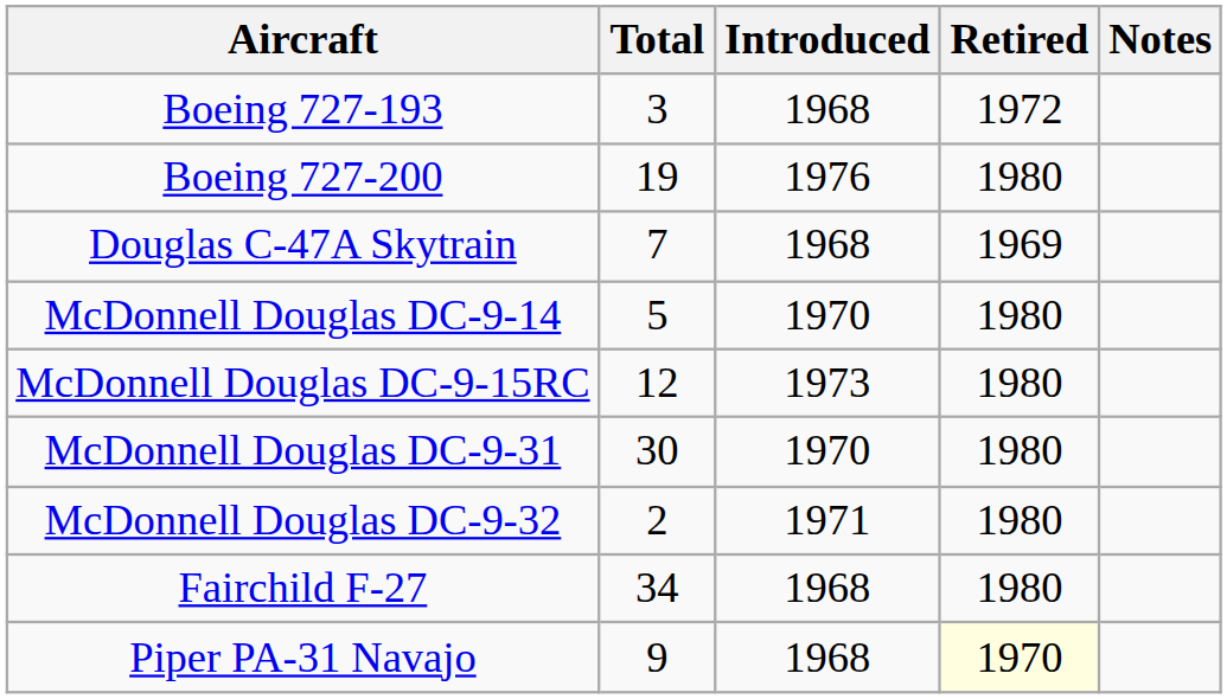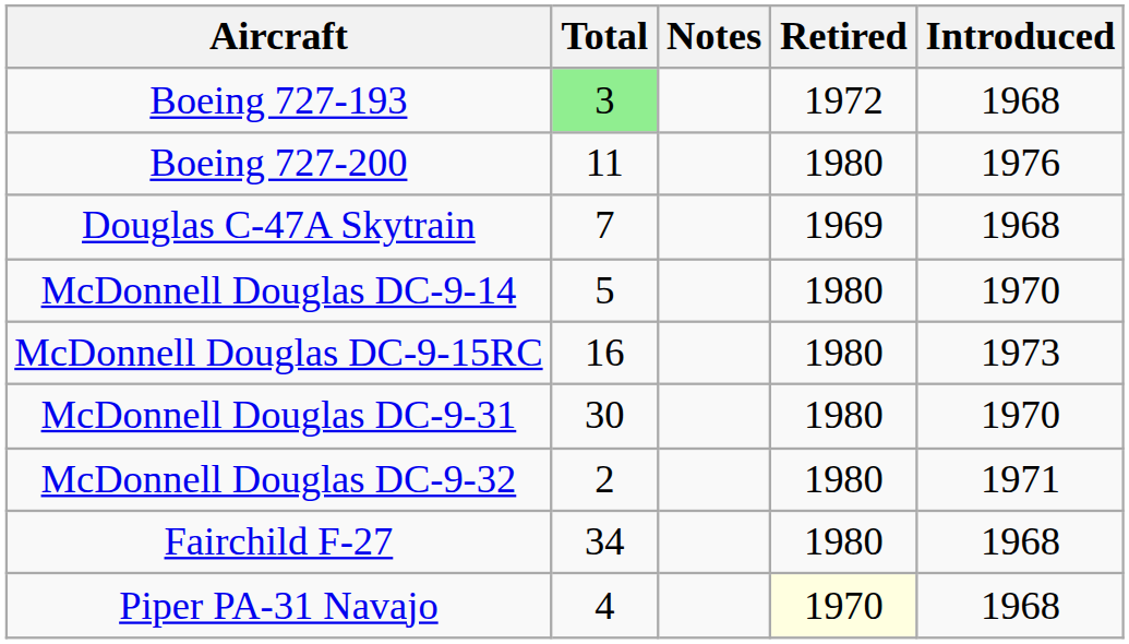 <table class="wikitable" style="margin:0.5em auto; text-align:center">
 <tr>
 <th>Aircraft</th>
 <th>Total</th>
+<th>Notes</th>
+<th>Retired</th>
 <th>Introduced</th>
-<th>Retired</th>
-<th>Notes</th>
 </tr>
 <tr>
 <td><a href='#'>Boeing 727-193</a></td>
-<td>3</td>
+<td style="background: lightgreen;">3</td>
+<td></td>
+<td>1972</td>
 <td>1968</td>
-<td>1972</td>
-<td></td>
 </tr>
 <tr>
 <td><a href='#'>Boeing 727-200</a></td>
-<td>19</td>
+<td>11</td>
+<td></td>
+<td>1980</td>
 <td>1976</td>
-<td>1980</td>
-<td></td>
 </tr>
 <tr>
 <td><a href='#'>Douglas C-47A Skytrain</a></td>
 <td>7</td>
+<td></td>
+<td>1969</td>
 <td>1968</td>
-<td>1969</td>
-<td></td>
 </tr>
 <tr>
 <td><a href='#'>McDonnell Douglas DC-9-14</a></td>
 <td>5</td>
+<td></td>
+<td>1980</td>
 <td>1970</td>
-<td>1980</td>
-<td></td>
 </tr>
 <tr>
 <td><a href='#'>McDonnell Douglas DC-9-15RC</a></td>
-<td>12</td>
+<td>16</td>
+<td></td>
+<td>1980</td>
 <td>1973</td>
-<td>1980</td>
-<td></td>
 </tr>
 <tr>
 <td><a href='#'>McDonnell Douglas DC-9-31</a></td>
 <td>30</td>
+<td></td>
+<td>1980</td>
 <td>1970</td>
-<td>1980</td>
-<td></td>
 </tr>
 <tr>
 <td><a href='#'>McDonnell Douglas DC-9-32</a></td>
 <td>2</td>
+<td></td>
+<td>1980</td>
 <td>1971</td>
-<td>1980</td>
-<td></td>
 </tr>
 <tr>
 <td><a href='#'>Fairchild F-27</a></td>
 <td>34</td>
+<td></td>
+<td>1980</td>
 <td>1968</td>
-<td>1980</td>
-<td></td>
 </tr>
 <tr>
 <td><a href='#'>Piper PA-31 Navajo</a></td>
-<td>9</td>
+<td>4</td>
+<td></td>
+<td style="background: lightyellow;">1970</td>
 <td>1968</td>
-<td style="background: lightyellow;">1970</td>
-<td></td>
 </tr>
 </table>
